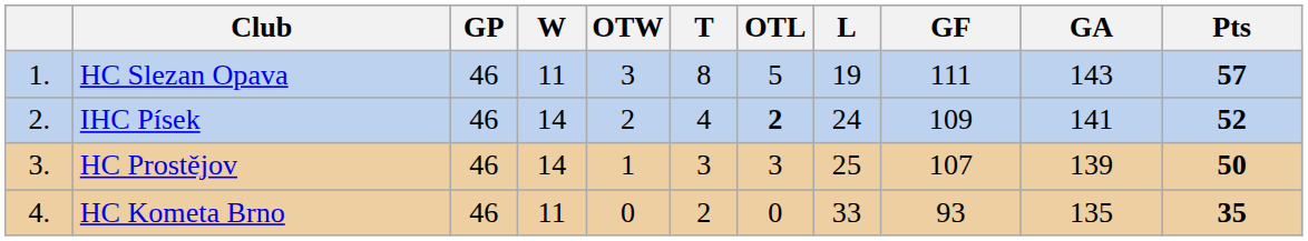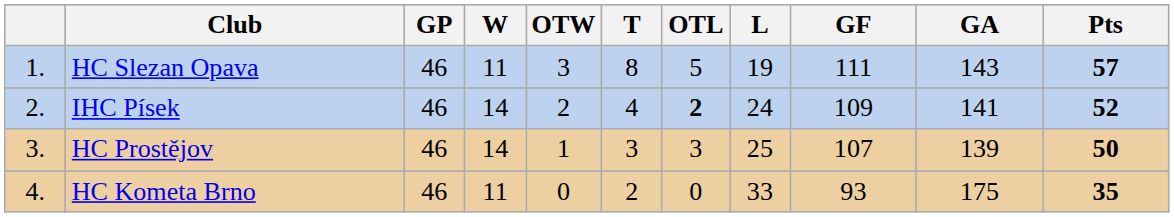 <table class="wikitable">
 <tr>
 <th width="30"></th>
 <th width="200">Club</th>
 <th width="30">GP</th>
 <th width="30">W</th>
 <th width="30">OTW</th>
 <th width="30">T</th>
 <th width="30">OTL</th>
 <th width="30">L</th>
 <th width="70">GF</th>
 <th width="70">GA</th>
 <th width="70">Pts</th>
 </tr>
 <tr bgcolor="#BCD2EE" align="center">
 <td>1.</td>
 <td align="left"><a href='#'>HC Slezan Opava</a></td>
 <td>46</td>
 <td>11</td>
 <td>3</td>
 <td>8</td>
 <td>5</td>
 <td>19</td>
 <td>111</td>
 <td>143</td>
 <td><strong>57</strong></td>
 </tr>
 <tr bgcolor="#BCD2EE" align="center">
 <td>2.</td>
 <td align="left"><a href='#'>IHC Písek</a></td>
 <td>46</td>
 <td>14</td>
 <td>2</td>
 <td>4</td>
 <td><strong>2</strong></td>
 <td>24</td>
 <td>109</td>
 <td>141</td>
 <td><strong>52</strong></td>
 </tr>
 <tr bgcolor="#EECFA1" align="center">
 <td>3.</td>
 <td align="left"><a href='#'>HC Prostějov</a></td>
 <td>46</td>
 <td>14</td>
 <td>1</td>
 <td>3</td>
 <td>3</td>
 <td>25</td>
 <td>107</td>
 <td>139</td>
 <td><strong>50</strong></td>
 </tr>
 <tr bgcolor="#EECFA1" align="center">
 <td>4.</td>
 <td align="left"><a href='#'>HC Kometa Brno</a></td>
 <td>46</td>
 <td>11</td>
 <td>0</td>
 <td>2</td>
 <td>0</td>
 <td>33</td>
 <td>93</td>
-<td>135</td>
+<td>175</td>
 <td><strong>35</strong></td>
 </tr>
 </table>
